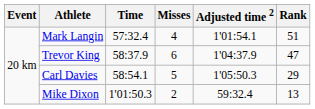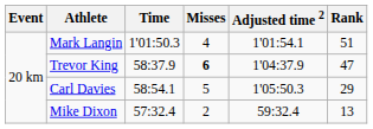 <table class="wikitable" style="font-size:90%">
 <tr>
 <th>Event</th>
 <th>Athlete</th>
 <th>Time</th>
 <th>Misses</th>
 <th>Adjusted time <sup>2</sup></th>
 <th>Rank</th>
 </tr>
 <tr>
 <td rowspan="4">20 km</td>
 <td><a href='#'>Mark Langin</a></td>
-<td align="center">57:32.4</td>
+<td align="center">1'01:50.3</td>
 <td align="center">4</td>
 <td align="center">1'01:54.1</td>
 <td align="center">51</td>
 </tr>
 <tr>
 <td><a href='#'>Trevor King</a></td>
 <td align="center">58:37.9</td>
-<td align="center">6</td>
+<td align="center"><strong>6</strong></td>
 <td align="center">1'04:37.9</td>
 <td align="center">47</td>
 </tr>
 <tr>
 <td><a href='#'>Carl Davies</a></td>
 <td align="center">58:54.1</td>
 <td align="center">5</td>
 <td align="center">1'05:50.3</td>
 <td align="center">29</td>
 </tr>
 <tr>
 <td><a href='#'>Mike Dixon</a></td>
-<td align="center">1'01:50.3</td>
+<td align="center">57:32.4</td>
 <td align="center">2</td>
 <td align="center">59:32.4</td>
 <td align="center">13</td>
 </tr>
 </table>
